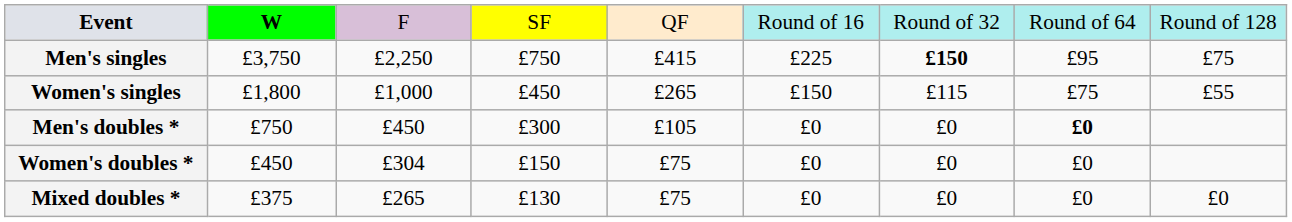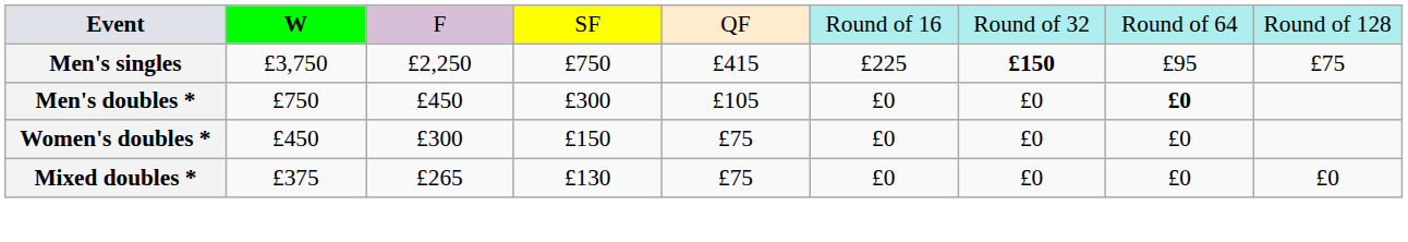 <table class=wikitable style=font-size:90%;text-align:center>
 <tr>
 <td style="width:130px; background:#dfe2e9;"><strong>Event</strong></td>
 <td style="width:80px; background:lime;"><strong>W</strong></td>
 <td style="width:85px; background:thistle;">F</td>
 <td style="width:85px; background:#ff0;">SF</td>
 <td style="width:85px; background:#ffebcd;">QF</td>
 <td style="width:85px; background:#afeeee;">Round of 16</td>
 <td style="width:85px; background:#afeeee;">Round of 32</td>
 <td style="width:85px; background:#afeeee;">Round of 64</td>
 <td style="width:85px; background:#afeeee;">Round of 128</td>
 </tr>
 <tr>
 <td style="background:#f3f3f3;"><strong>Men's singles</strong></td>
 <td>£3,750</td>
 <td>£2,250</td>
 <td>£750</td>
 <td>£415</td>
 <td>£225</td>
 <td><strong>£150</strong></td>
 <td>£95</td>
 <td>£75</td>
 </tr>
 <tr>
-<td style="background:#f3f3f3;"><strong>Women's singles</strong></td>
-<td>£1,800</td>
-<td>£1,000</td>
-<td>£450</td>
-<td>£265</td>
-<td>£150</td>
-<td>£115</td>
-<td>£75</td>
-<td>£55</td>
-</tr>
-<tr>
 <td style="background:#f3f3f3;"><strong>Men's doubles *</strong></td>
 <td>£750</td>
 <td>£450</td>
 <td>£300</td>
 <td>£105</td>
 <td>£0</td>
 <td>£0</td>
 <td><strong>£0</strong></td>
 <td></td>
 </tr>
 <tr>
 <td style="background:#f3f3f3;"><strong>Women's doubles *</strong></td>
 <td>£450</td>
-<td>£304</td>
+<td>£300</td>
 <td>£150</td>
 <td>£75</td>
 <td>£0</td>
 <td>£0</td>
 <td>£0</td>
 <td></td>
 </tr>
 <tr>
 <td style="background:#f3f3f3;"><strong>Mixed doubles *</strong></td>
 <td>£375</td>
 <td>£265</td>
 <td>£130</td>
 <td>£75</td>
 <td>£0</td>
 <td>£0</td>
 <td>£0</td>
 <td>£0</td>
 </tr>
 </table>
